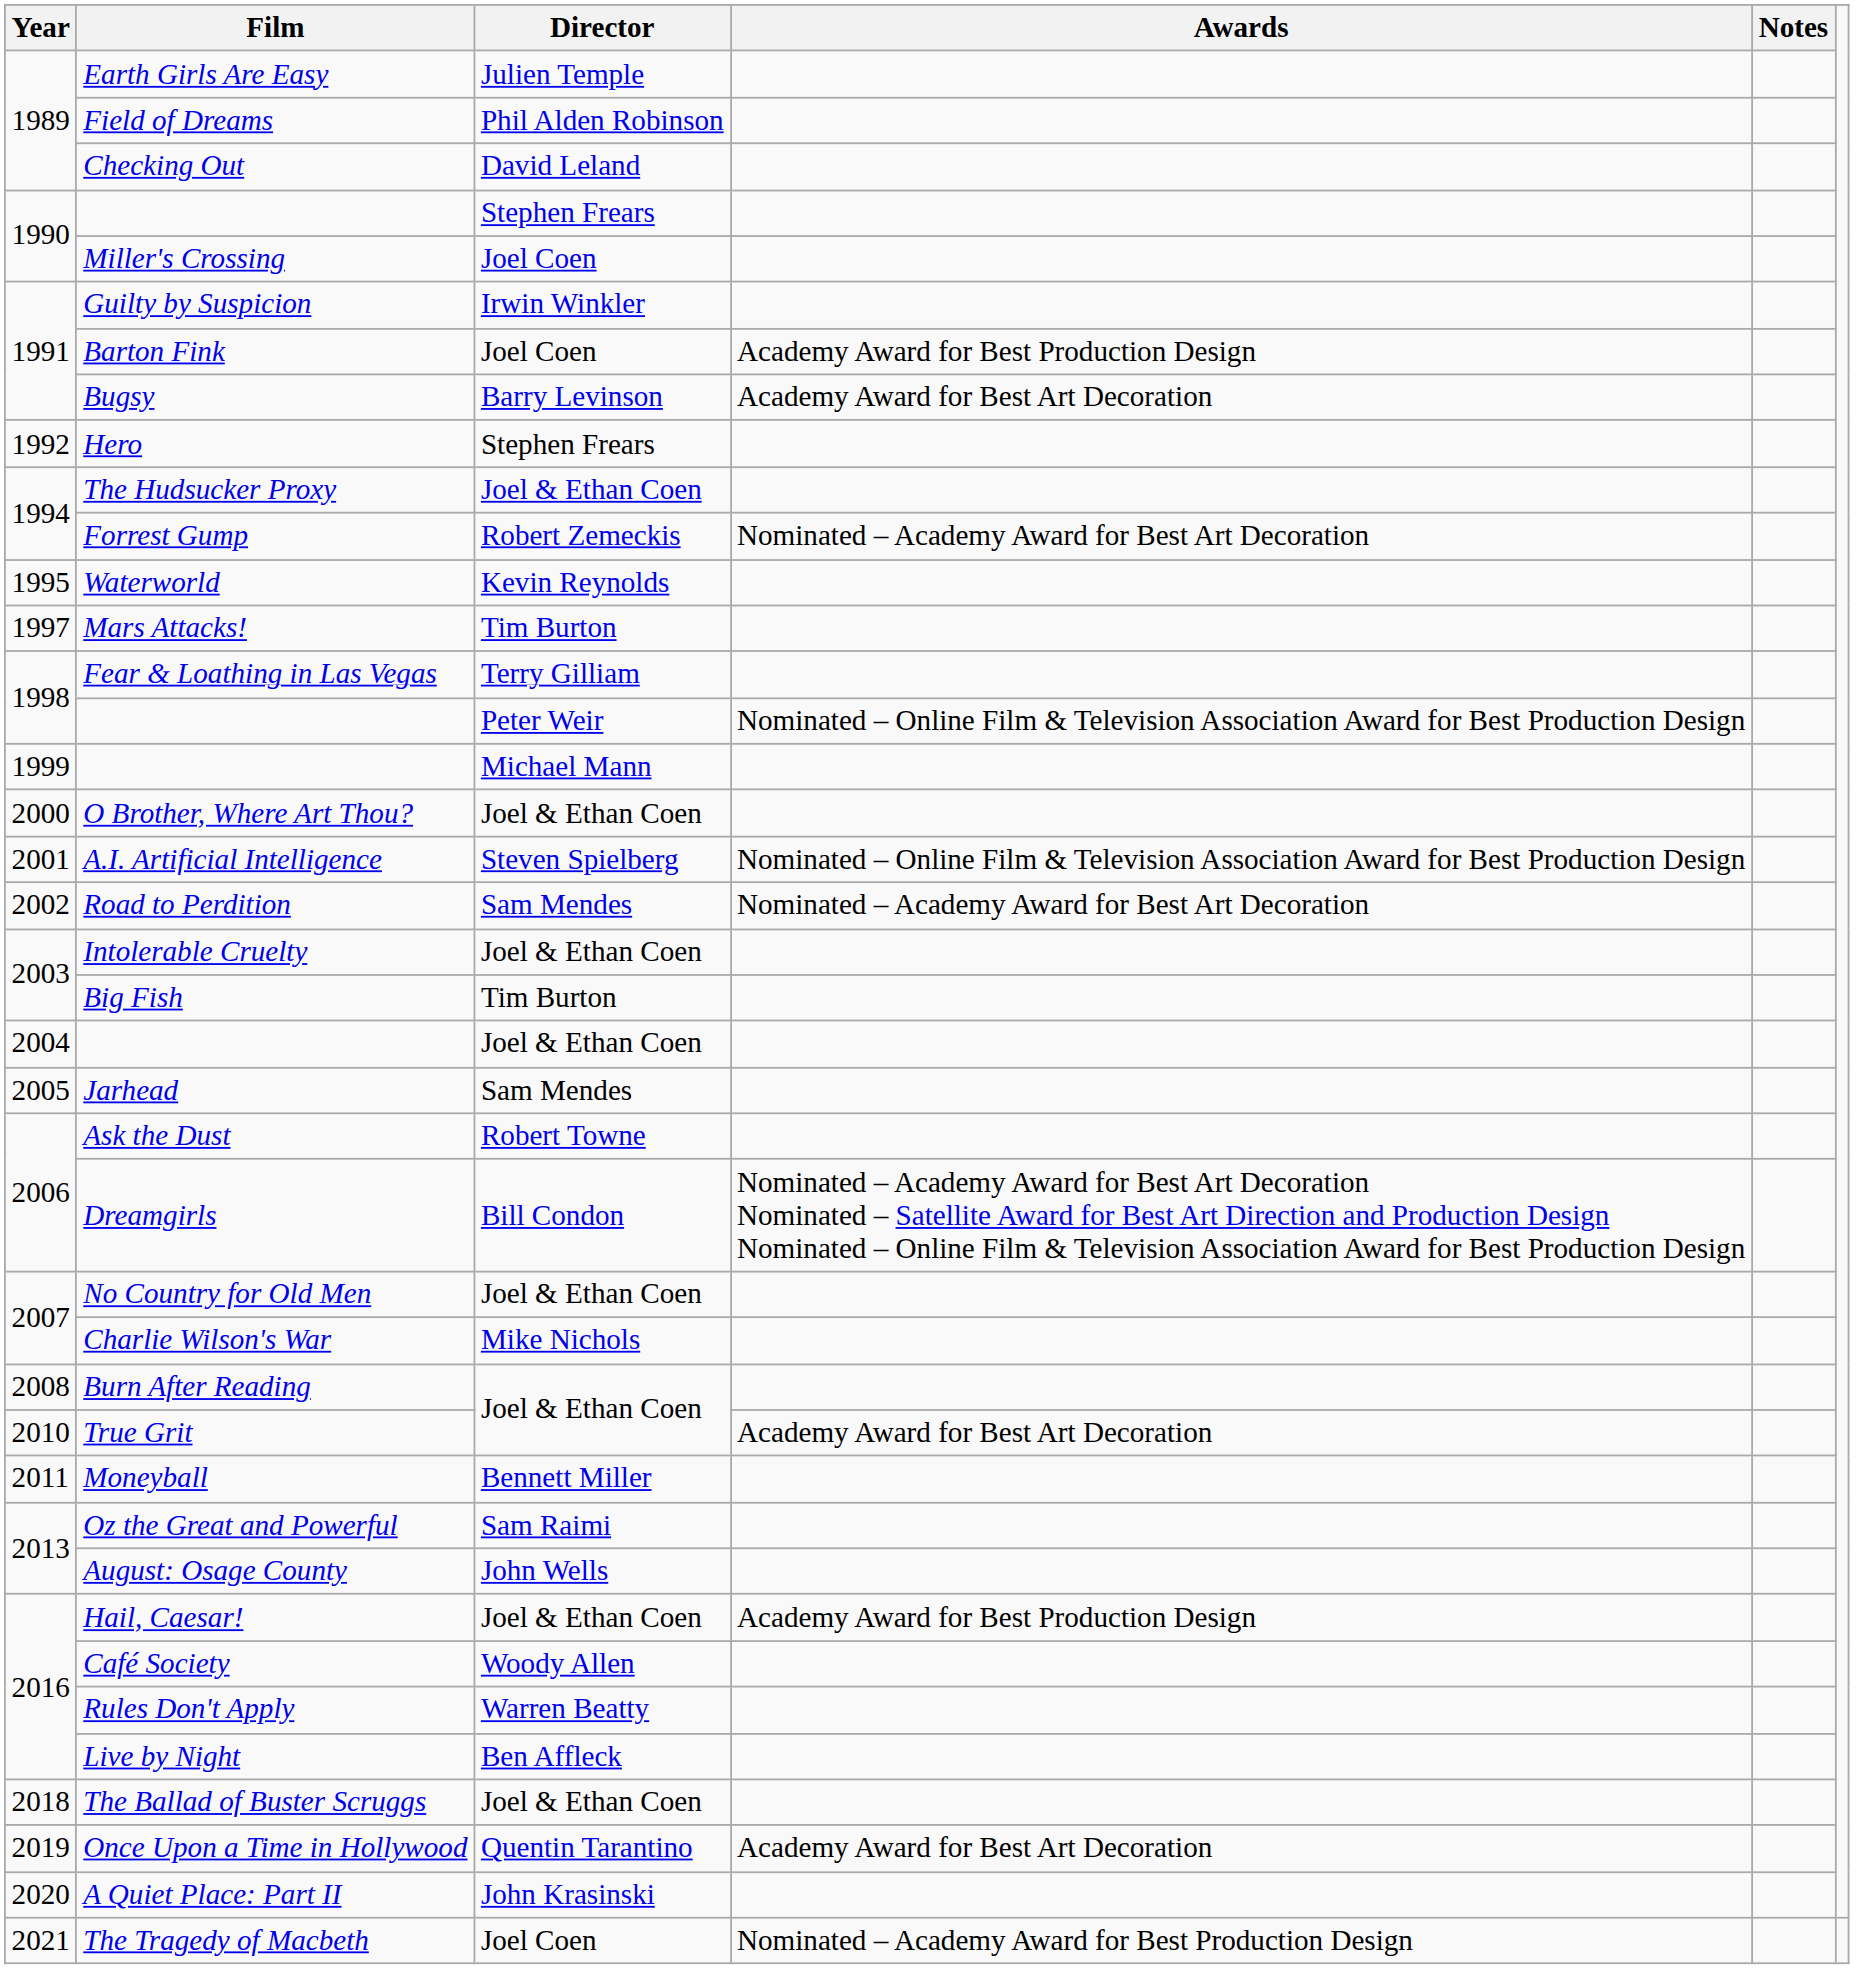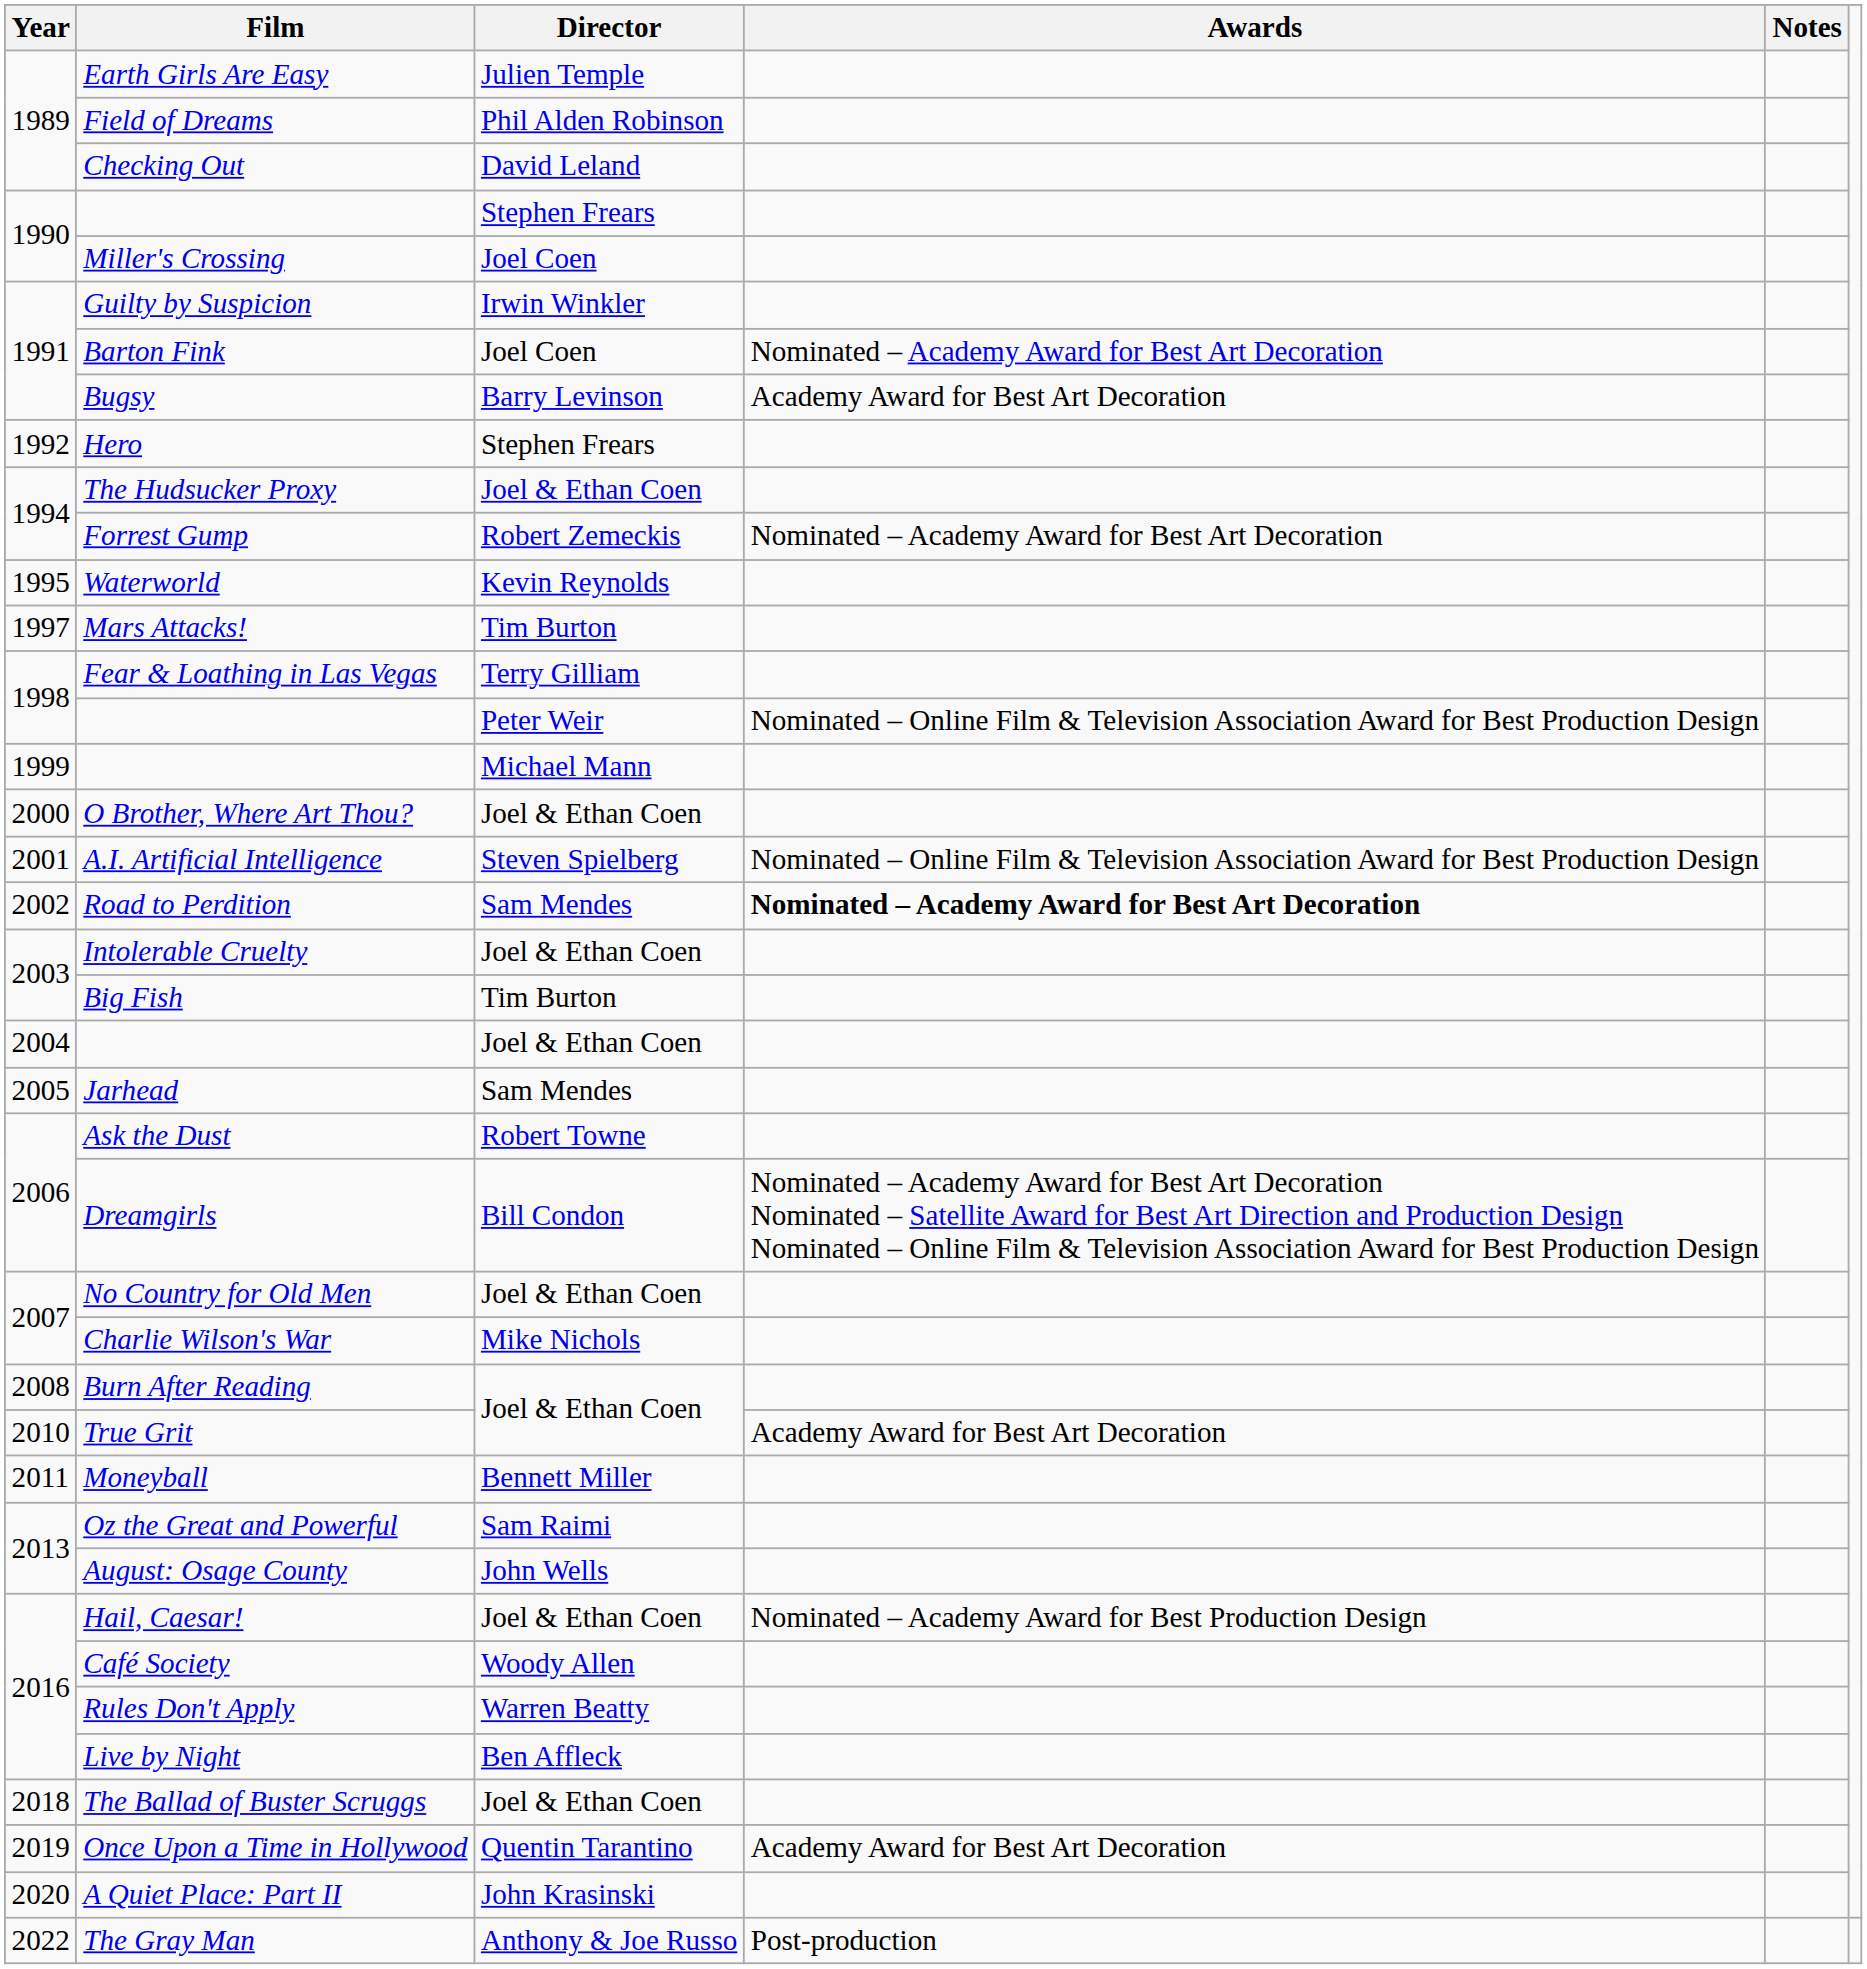 <table class="wikitable sortable">
 <tr>
 <th>Year</th>
 <th>Film</th>
 <th>Director</th>
 <th>Awards</th>
 <th>Notes</th>
 </tr>
 <tr>
 <td rowspan="3">1989</td>
 <td><em><a href='#'>Earth Girls Are Easy</a></em></td>
 <td><a href='#'>Julien Temple</a></td>
 <td></td>
 <td></td>
 </tr>
 <tr>
 <td><em><a href='#'>Field of Dreams</a></em></td>
 <td><a href='#'>Phil Alden Robinson</a></td>
 <td></td>
 <td></td>
 </tr>
 <tr>
 <td><em><a href='#'>Checking Out</a></em></td>
 <td><a href='#'>David Leland</a></td>
 <td></td>
 <td></td>
 </tr>
 <tr>
 <td rowspan="2">1990</td>
 <td><em></em></td>
 <td><a href='#'>Stephen Frears</a></td>
 <td></td>
 <td></td>
 </tr>
 <tr>
 <td><em><a href='#'>Miller's Crossing</a></em></td>
 <td><a href='#'>Joel Coen</a></td>
 <td></td>
 <td></td>
 </tr>
 <tr>
 <td rowspan="3">1991</td>
 <td><em><a href='#'>Guilty by Suspicion</a></em></td>
 <td><a href='#'>Irwin Winkler</a></td>
 <td></td>
 <td></td>
 </tr>
 <tr>
 <td><em><a href='#'>Barton Fink</a></em></td>
 <td>Joel Coen</td>
-<td>Academy Award for Best Production Design</td>
+<td>Nominated – <a href='#'>Academy Award for Best Art Decoration</a></td>
 <td></td>
 </tr>
 <tr>
 <td><em><a href='#'>Bugsy</a></em></td>
 <td><a href='#'>Barry Levinson</a></td>
 <td>Academy Award for Best Art Decoration</td>
 <td></td>
 </tr>
 <tr>
 <td>1992</td>
 <td><em><a href='#'>Hero</a></em></td>
 <td>Stephen Frears</td>
 <td></td>
 <td></td>
 </tr>
 <tr>
 <td rowspan="2">1994</td>
 <td><em><a href='#'>The Hudsucker Proxy</a></em></td>
 <td><a href='#'>Joel & Ethan Coen</a></td>
 <td></td>
 <td></td>
 </tr>
 <tr>
 <td><em><a href='#'>Forrest Gump</a></em></td>
 <td><a href='#'>Robert Zemeckis</a></td>
 <td>Nominated – Academy Award for Best Art Decoration</td>
 <td></td>
 </tr>
 <tr>
 <td>1995</td>
 <td><em><a href='#'>Waterworld</a></em></td>
 <td><a href='#'>Kevin Reynolds</a></td>
 <td></td>
 <td></td>
 </tr>
 <tr>
 <td>1997</td>
 <td><em><a href='#'>Mars Attacks!</a></em></td>
 <td><a href='#'>Tim Burton</a></td>
 <td></td>
 <td></td>
 </tr>
 <tr>
 <td rowspan="2">1998</td>
 <td><em><a href='#'>Fear & Loathing in Las Vegas</a></em></td>
 <td><a href='#'>Terry Gilliam</a></td>
 <td></td>
 <td></td>
 </tr>
 <tr>
 <td><em></em></td>
 <td><a href='#'>Peter Weir</a></td>
 <td>Nominated – Online Film & Television Association Award for Best Production Design</td>
 <td></td>
 </tr>
 <tr>
 <td>1999</td>
 <td><em></em></td>
 <td><a href='#'>Michael Mann</a></td>
 <td></td>
 <td></td>
 </tr>
 <tr>
 <td>2000</td>
 <td><em><a href='#'>O Brother, Where Art Thou?</a></em></td>
 <td>Joel & Ethan Coen</td>
 <td></td>
 <td></td>
 </tr>
 <tr>
 <td>2001</td>
 <td><em><a href='#'>A.I. Artificial Intelligence</a></em></td>
 <td><a href='#'>Steven Spielberg</a></td>
 <td>Nominated – Online Film & Television Association Award for Best Production Design</td>
 <td></td>
 </tr>
 <tr>
 <td>2002</td>
 <td><em><a href='#'>Road to Perdition</a></em></td>
 <td><a href='#'>Sam Mendes</a></td>
-<td>Nominated – Academy Award for Best Art Decoration</td>
+<td><strong>Nominated – Academy Award for Best Art Decoration</strong></td>
 <td></td>
 </tr>
 <tr>
 <td rowspan="2">2003</td>
 <td><em><a href='#'>Intolerable Cruelty</a></em></td>
 <td>Joel & Ethan Coen</td>
 <td></td>
 <td></td>
 </tr>
 <tr>
 <td><em><a href='#'>Big Fish</a></em></td>
 <td>Tim Burton</td>
 <td></td>
 <td></td>
 </tr>
 <tr>
 <td>2004</td>
 <td><em></em></td>
 <td>Joel & Ethan Coen</td>
 <td></td>
 <td></td>
 </tr>
 <tr>
 <td>2005</td>
 <td><em><a href='#'>Jarhead</a></em></td>
 <td>Sam Mendes</td>
 <td></td>
 <td></td>
 </tr>
 <tr>
 <td rowspan="2">2006</td>
 <td><em><a href='#'>Ask the Dust</a></em></td>
 <td><a href='#'>Robert Towne</a></td>
 <td></td>
 <td></td>
 </tr>
 <tr>
 <td><em><a href='#'>Dreamgirls</a></em></td>
 <td><a href='#'>Bill Condon</a></td>
 <td>Nominated – Academy Award for Best Art Decoration <br>Nominated – <a href='#'>Satellite Award for Best Art Direction and Production Design</a> <br>Nominated – Online Film & Television Association Award for Best Production Design</td>
 <td></td>
 </tr>
 <tr>
 <td rowspan="2">2007</td>
 <td><em><a href='#'>No Country for Old Men</a></em></td>
 <td>Joel & Ethan Coen</td>
 <td></td>
 <td></td>
 </tr>
 <tr>
 <td><em><a href='#'>Charlie Wilson's War</a></em></td>
 <td><a href='#'>Mike Nichols</a></td>
 <td></td>
 <td></td>
 </tr>
 <tr>
 <td>2008</td>
 <td><em><a href='#'>Burn After Reading</a></em></td>
 <td rowspan="2">Joel & Ethan Coen</td>
 <td></td>
 <td></td>
 </tr>
 <tr>
 <td>2010</td>
 <td><em><a href='#'>True Grit</a></em></td>
 <td>Academy Award for Best Art Decoration</td>
 <td></td>
 </tr>
 <tr>
 <td>2011</td>
 <td><em><a href='#'>Moneyball</a></em></td>
 <td><a href='#'>Bennett Miller</a></td>
 <td></td>
 <td></td>
 </tr>
 <tr>
 <td rowspan="2">2013</td>
 <td><em><a href='#'>Oz the Great and Powerful</a></em></td>
 <td><a href='#'>Sam Raimi</a></td>
 <td></td>
 <td></td>
 </tr>
 <tr>
 <td><em><a href='#'>August: Osage County</a></em></td>
 <td><a href='#'>John Wells</a></td>
 <td></td>
 <td></td>
 </tr>
 <tr>
 <td rowspan="4">2016</td>
 <td><em><a href='#'>Hail, Caesar!</a></em></td>
 <td>Joel & Ethan Coen</td>
-<td>Academy Award for Best Production Design</td>
+<td>Nominated – Academy Award for Best Production Design</td>
 <td></td>
 </tr>
 <tr>
 <td><em><a href='#'>Café Society</a></em></td>
 <td><a href='#'>Woody Allen</a></td>
 <td></td>
 <td></td>
 </tr>
 <tr>
 <td><em><a href='#'>Rules Don't Apply</a></em></td>
 <td><a href='#'>Warren Beatty</a></td>
 <td></td>
 <td></td>
 </tr>
 <tr>
 <td><em><a href='#'>Live by Night</a></em></td>
 <td><a href='#'>Ben Affleck</a></td>
 <td></td>
 <td></td>
 </tr>
 <tr>
 <td>2018</td>
 <td><em><a href='#'>The Ballad of Buster Scruggs</a></em></td>
 <td>Joel & Ethan Coen</td>
 <td></td>
 <td></td>
 </tr>
 <tr>
 <td>2019</td>
 <td><em><a href='#'>Once Upon a Time in Hollywood</a></em></td>
 <td><a href='#'>Quentin Tarantino</a></td>
 <td>Academy Award for Best Art Decoration</td>
 <td></td>
 </tr>
 <tr>
 <td>2020</td>
 <td><em><a href='#'>A Quiet Place: Part II</a></em></td>
 <td><a href='#'>John Krasinski</a></td>
 <td></td>
 <td></td>
 </tr>
 <tr>
-<td>2021</td>
-<td><em><a href='#'>The Tragedy of Macbeth</a></em></td>
-<td>Joel Coen</td>
-<td>Nominated – Academy Award for Best Production Design</td>
+<td>2022</td>
+<td><em><a href='#'>The Gray Man</a></em></td>
+<td><a href='#'>Anthony & Joe Russo</a></td>
+<td>Post-production</td>
 <td></td>
 <td></td>
 </tr>
 </table>
